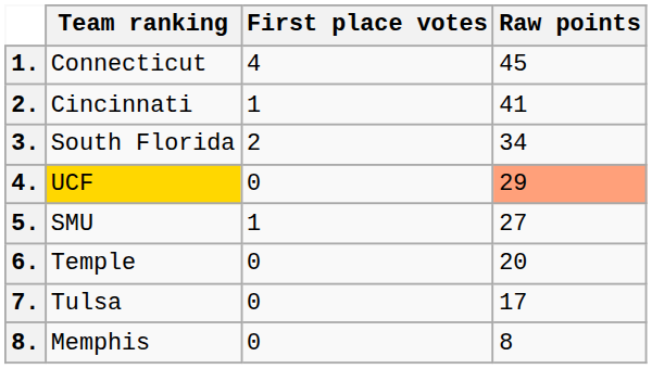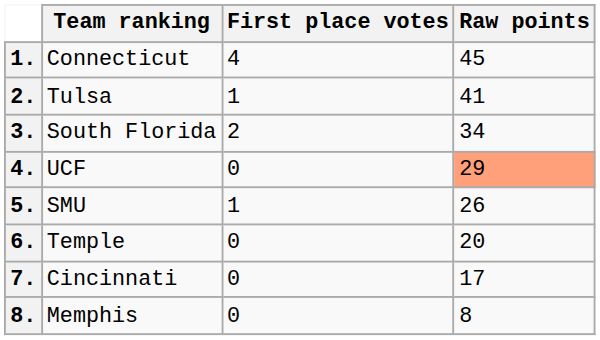 <table class="wikitable" style="white-space:nowrap; font-size:90%;">
 <tr>
 <td ! colspan=1 style="background:white; border-top-style:hidden; border-left-style:hidden;"></td>
 <th>Team ranking</th>
 <th>First place votes</th>
 <th>Raw points</th>
 </tr>
 <tr>
 <th>1.</th>
 <td>Connecticut</td>
 <td>4</td>
 <td>45</td>
 </tr>
 <tr>
 <th>2.</th>
-<td>Cincinnati</td>
+<td>Tulsa</td>
 <td>1</td>
 <td>41</td>
 </tr>
 <tr>
 <th>3.</th>
 <td>South Florida</td>
 <td>2</td>
 <td>34</td>
 </tr>
 <tr>
 <th>4.</th>
-<td style="background: gold;">UCF</td>
+<td>UCF</td>
 <td>0</td>
 <td style="background: lightsalmon;">29</td>
 </tr>
 <tr>
 <th>5.</th>
 <td>SMU</td>
 <td>1</td>
-<td>27</td>
+<td>26</td>
 </tr>
 <tr>
 <th>6.</th>
 <td>Temple</td>
 <td>0</td>
 <td>20</td>
 </tr>
 <tr>
 <th>7.</th>
-<td>Tulsa</td>
+<td>Cincinnati</td>
 <td>0</td>
 <td>17</td>
 </tr>
 <tr>
 <th>8.</th>
 <td>Memphis</td>
 <td>0</td>
 <td>8</td>
 </tr>
 </table>
